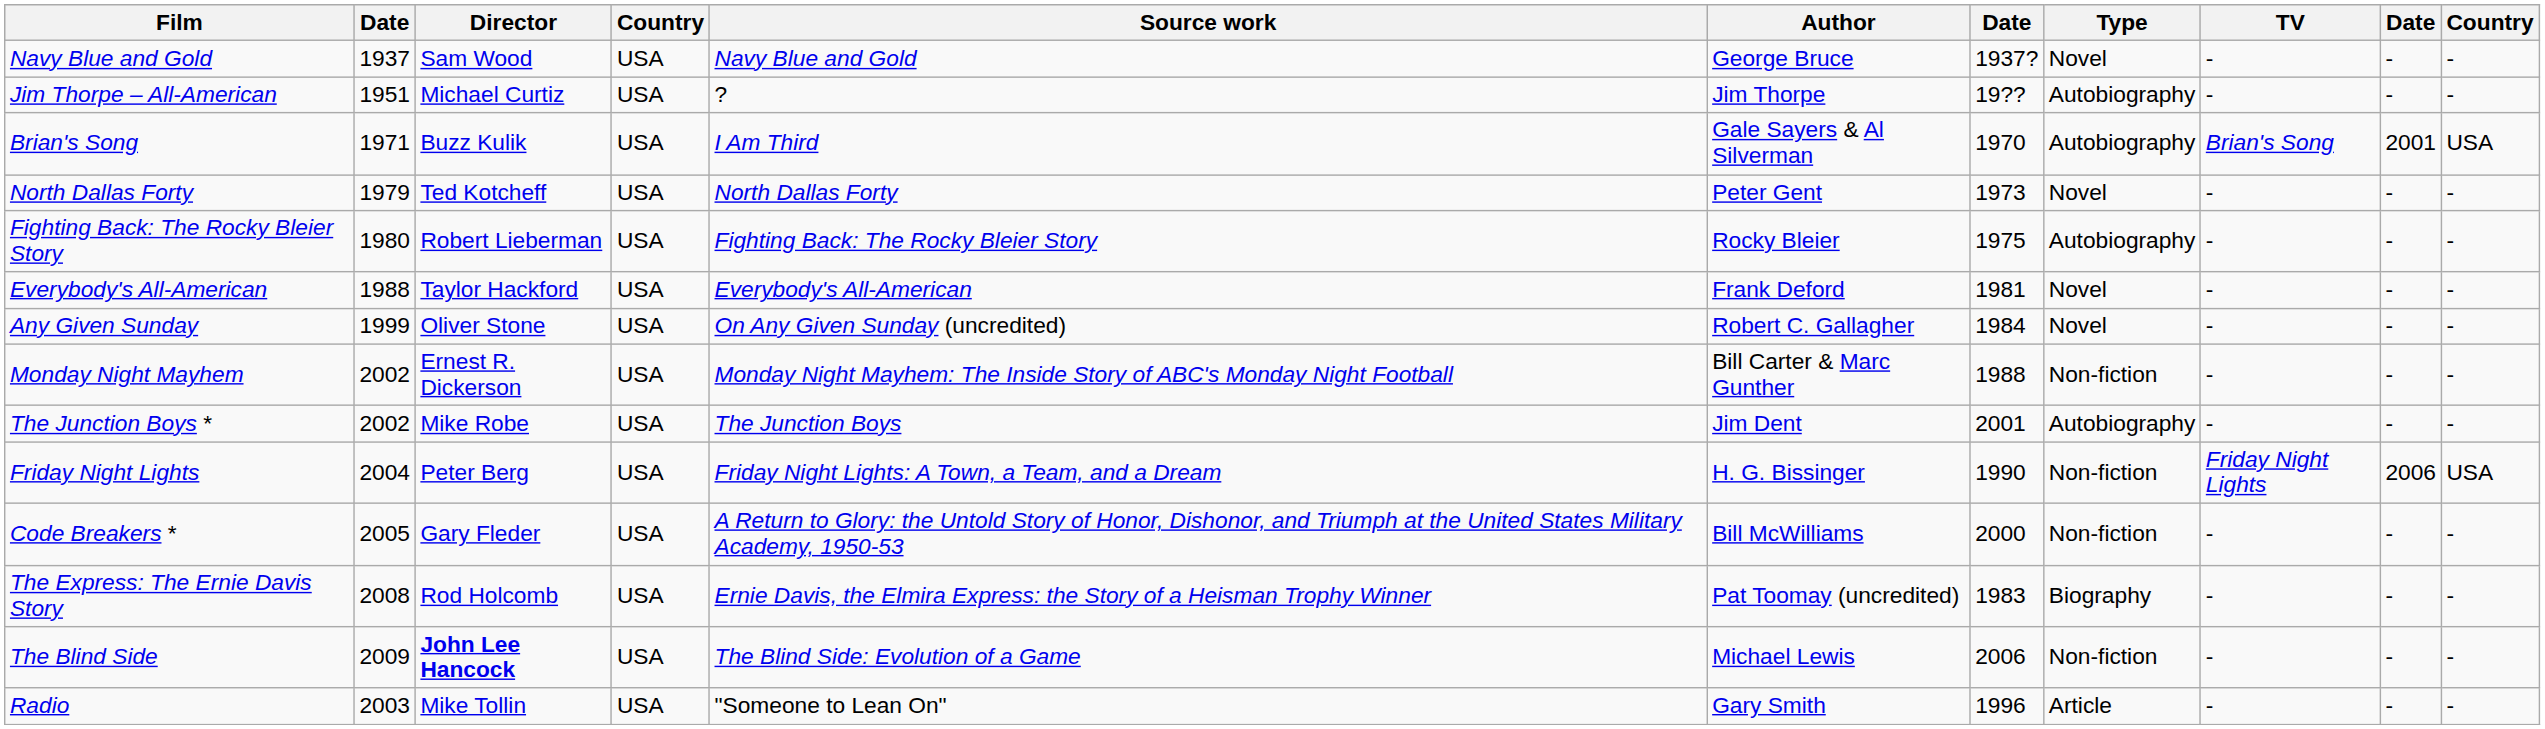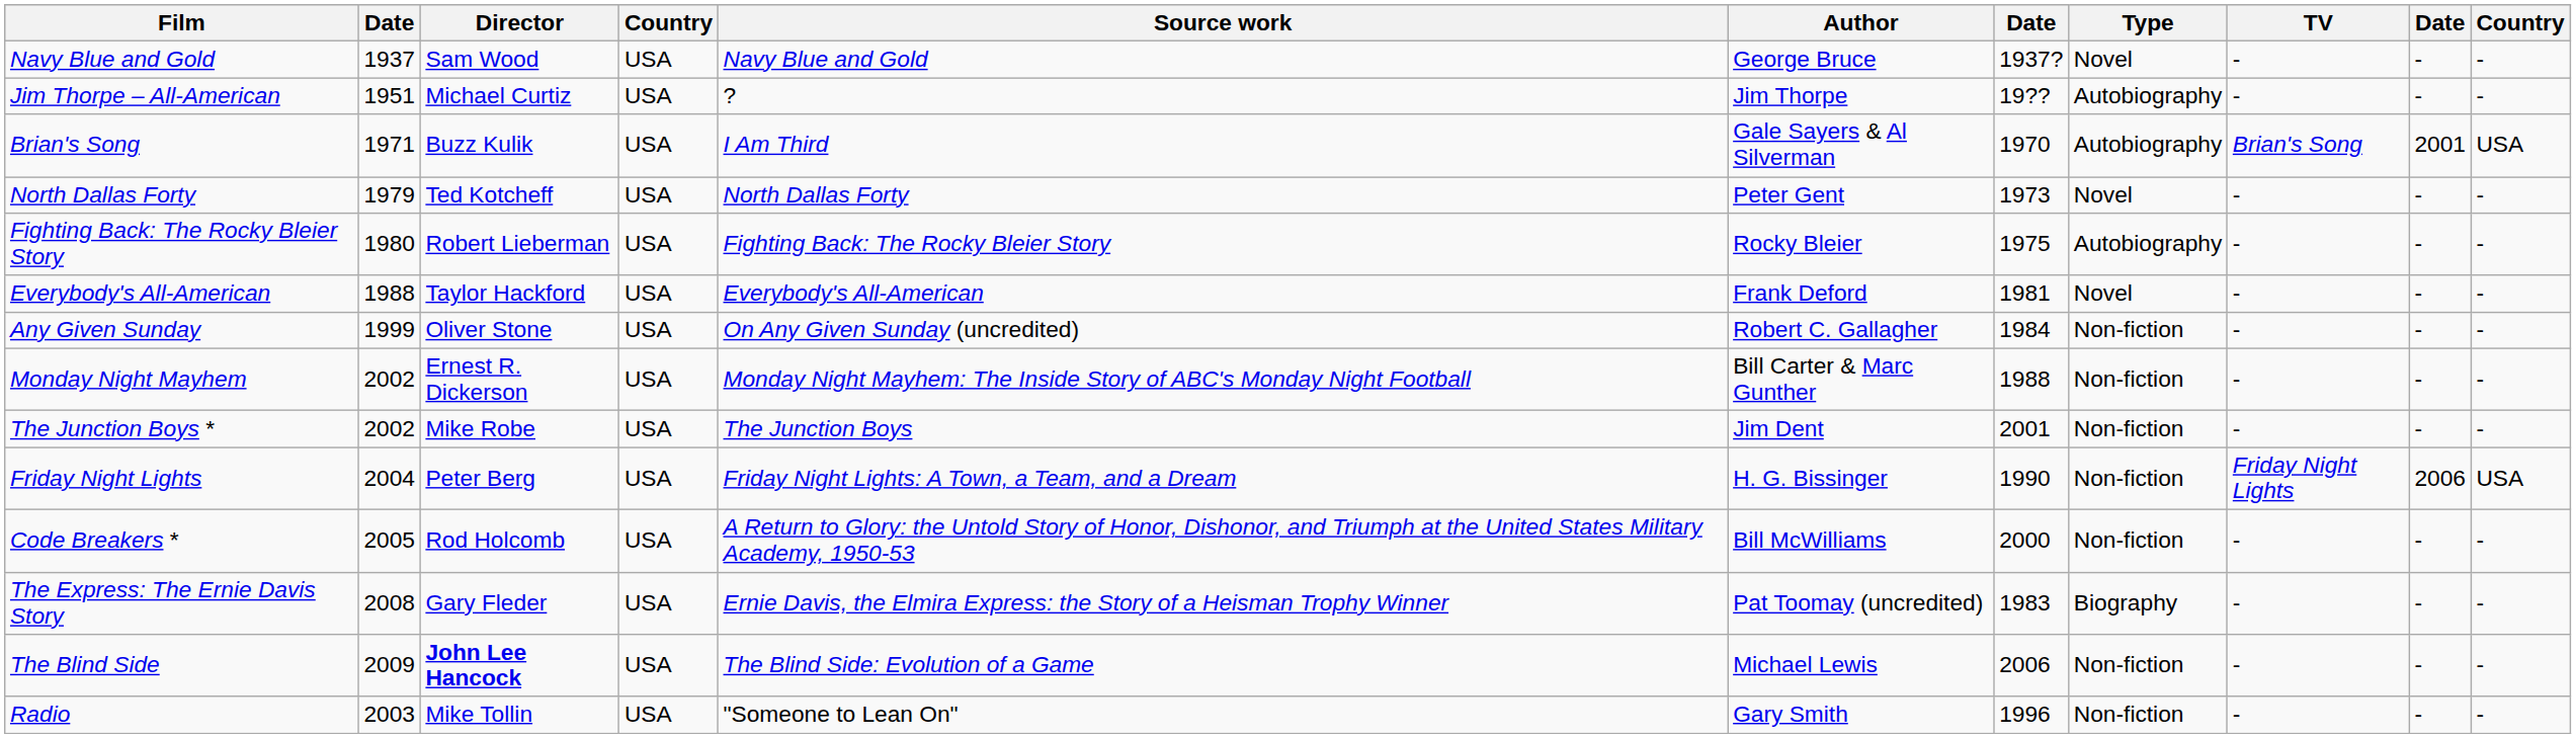 <table class="wikitable" style=width:90%>
 <tr style="background:#CCCCCC;">
 <th>Film</th>
 <th>Date</th>
 <th>Director</th>
 <th>Country</th>
 <th>Source work</th>
 <th>Author</th>
 <th>Date</th>
 <th>Type</th>
 <th>TV</th>
 <th>Date</th>
 <th>Country</th>
 </tr>
 <tr>
 <td><em><a href='#'>Navy Blue and Gold</a></em></td>
 <td>1937</td>
 <td><a href='#'>Sam Wood</a></td>
 <td>USA</td>
 <td><em><a href='#'>Navy Blue and Gold</a></em></td>
 <td><a href='#'>George Bruce</a></td>
 <td>1937?</td>
 <td>Novel</td>
 <td>-</td>
 <td>-</td>
 <td>-</td>
 </tr>
 <tr>
 <td><em><a href='#'>Jim Thorpe – All-American</a></em></td>
 <td>1951</td>
 <td><a href='#'>Michael Curtiz</a></td>
 <td>USA</td>
 <td>?</td>
 <td><a href='#'>Jim Thorpe</a></td>
 <td>19??</td>
 <td>Autobiography</td>
 <td>-</td>
 <td>-</td>
 <td>-</td>
 </tr>
 <tr>
 <td><em><a href='#'>Brian's Song</a></em></td>
 <td>1971</td>
 <td><a href='#'>Buzz Kulik</a></td>
 <td>USA</td>
 <td><em><a href='#'>I Am Third</a></em></td>
 <td><a href='#'>Gale Sayers</a> & <a href='#'>Al Silverman</a></td>
 <td>1970</td>
 <td>Autobiography</td>
 <td><em><a href='#'>Brian's Song</a></em></td>
 <td>2001</td>
 <td>USA</td>
 </tr>
 <tr>
 <td><em><a href='#'>North Dallas Forty</a></em></td>
 <td>1979</td>
 <td><a href='#'>Ted Kotcheff</a></td>
 <td>USA</td>
 <td><em><a href='#'>North Dallas Forty</a></em></td>
 <td><a href='#'>Peter Gent</a></td>
 <td>1973</td>
 <td>Novel</td>
 <td>-</td>
 <td>-</td>
 <td>-</td>
 </tr>
 <tr>
 <td><em><a href='#'>Fighting Back: The Rocky Bleier Story</a></em></td>
 <td>1980</td>
 <td><a href='#'>Robert Lieberman</a></td>
 <td>USA</td>
 <td><em><a href='#'>Fighting Back: The Rocky Bleier Story</a></em></td>
 <td><a href='#'>Rocky Bleier</a></td>
 <td>1975</td>
 <td>Autobiography</td>
 <td>-</td>
 <td>-</td>
 <td>-</td>
 </tr>
 <tr>
 <td><em><a href='#'>Everybody's All-American</a></em></td>
 <td>1988</td>
 <td><a href='#'>Taylor Hackford</a></td>
 <td>USA</td>
 <td><em><a href='#'>Everybody's All-American</a></em></td>
 <td><a href='#'>Frank Deford</a></td>
 <td>1981</td>
 <td>Novel</td>
 <td>-</td>
 <td>-</td>
 <td>-</td>
 </tr>
 <tr>
 <td><em><a href='#'>Any Given Sunday</a></em></td>
 <td>1999</td>
 <td><a href='#'>Oliver Stone</a></td>
 <td>USA</td>
 <td><em><a href='#'>On Any Given Sunday</a></em> (uncredited)</td>
 <td><a href='#'>Robert C. Gallagher</a></td>
 <td>1984</td>
-<td>Novel</td>
+<td>Non-fiction</td>
 <td>-</td>
 <td>-</td>
 <td>-</td>
 </tr>
 <tr>
 <td><em><a href='#'>Monday Night Mayhem</a></em></td>
 <td>2002</td>
 <td><a href='#'>Ernest R. Dickerson</a></td>
 <td>USA</td>
 <td><em><a href='#'>Monday Night Mayhem: The Inside Story of ABC's Monday Night Football</a></em></td>
 <td>Bill Carter & <a href='#'>Marc Gunther</a></td>
 <td>1988</td>
 <td>Non-fiction</td>
 <td>-</td>
 <td>-</td>
 <td>-</td>
 </tr>
 <tr>
 <td><em><a href='#'>The Junction Boys</a></em> *</td>
 <td>2002</td>
 <td><a href='#'>Mike Robe</a></td>
 <td>USA</td>
 <td><em><a href='#'>The Junction Boys</a></em></td>
 <td><a href='#'>Jim Dent</a></td>
 <td>2001</td>
-<td>Autobiography</td>
+<td>Non-fiction</td>
 <td>-</td>
 <td>-</td>
 <td>-</td>
 </tr>
 <tr>
 <td><em><a href='#'>Friday Night Lights</a></em></td>
 <td>2004</td>
 <td><a href='#'>Peter Berg</a></td>
 <td>USA</td>
 <td><em><a href='#'>Friday Night Lights: A Town, a Team, and a Dream</a></em></td>
 <td><a href='#'>H. G. Bissinger</a></td>
 <td>1990</td>
 <td>Non-fiction</td>
 <td><em><a href='#'>Friday Night Lights</a></em></td>
 <td>2006</td>
 <td>USA</td>
 </tr>
 <tr>
 <td><em><a href='#'>Code Breakers</a></em> *</td>
 <td>2005</td>
-<td><a href='#'>Gary Fleder</a></td>
+<td><a href='#'>Rod Holcomb</a></td>
 <td>USA</td>
 <td><em><a href='#'>A Return to Glory: the Untold Story of Honor, Dishonor, and Triumph at the United States Military Academy, 1950-53</a></em></td>
 <td><a href='#'>Bill McWilliams</a></td>
 <td>2000</td>
 <td>Non-fiction</td>
 <td>-</td>
 <td>-</td>
 <td>-</td>
 </tr>
 <tr>
 <td><em><a href='#'>The Express: The Ernie Davis Story</a></em></td>
 <td>2008</td>
-<td><a href='#'>Rod Holcomb</a></td>
+<td><a href='#'>Gary Fleder</a></td>
 <td>USA</td>
 <td><em><a href='#'>Ernie Davis, the Elmira Express: the Story of a Heisman Trophy Winner</a></em></td>
 <td><a href='#'>Pat Toomay</a> (uncredited)</td>
 <td>1983</td>
 <td>Biography</td>
 <td>-</td>
 <td>-</td>
 <td>-</td>
 </tr>
 <tr>
 <td><em><a href='#'>The Blind Side</a></em></td>
 <td>2009</td>
 <td><strong><a href='#'>John Lee Hancock</a></strong></td>
 <td>USA</td>
 <td><em><a href='#'>The Blind Side: Evolution of a Game</a></em></td>
 <td><a href='#'>Michael Lewis</a></td>
 <td>2006</td>
 <td>Non-fiction</td>
 <td>-</td>
 <td>-</td>
 <td>-</td>
 </tr>
 <tr>
 <td><em><a href='#'>Radio</a></em></td>
 <td>2003</td>
 <td><a href='#'>Mike Tollin</a></td>
 <td>USA</td>
 <td>"Someone to Lean On"</td>
 <td><a href='#'>Gary Smith</a></td>
 <td>1996</td>
-<td>Article</td>
+<td>Non-fiction</td>
 <td>-</td>
 <td>-</td>
 <td>-</td>
 </tr>
 <tr>
 </tr>
 </table>
